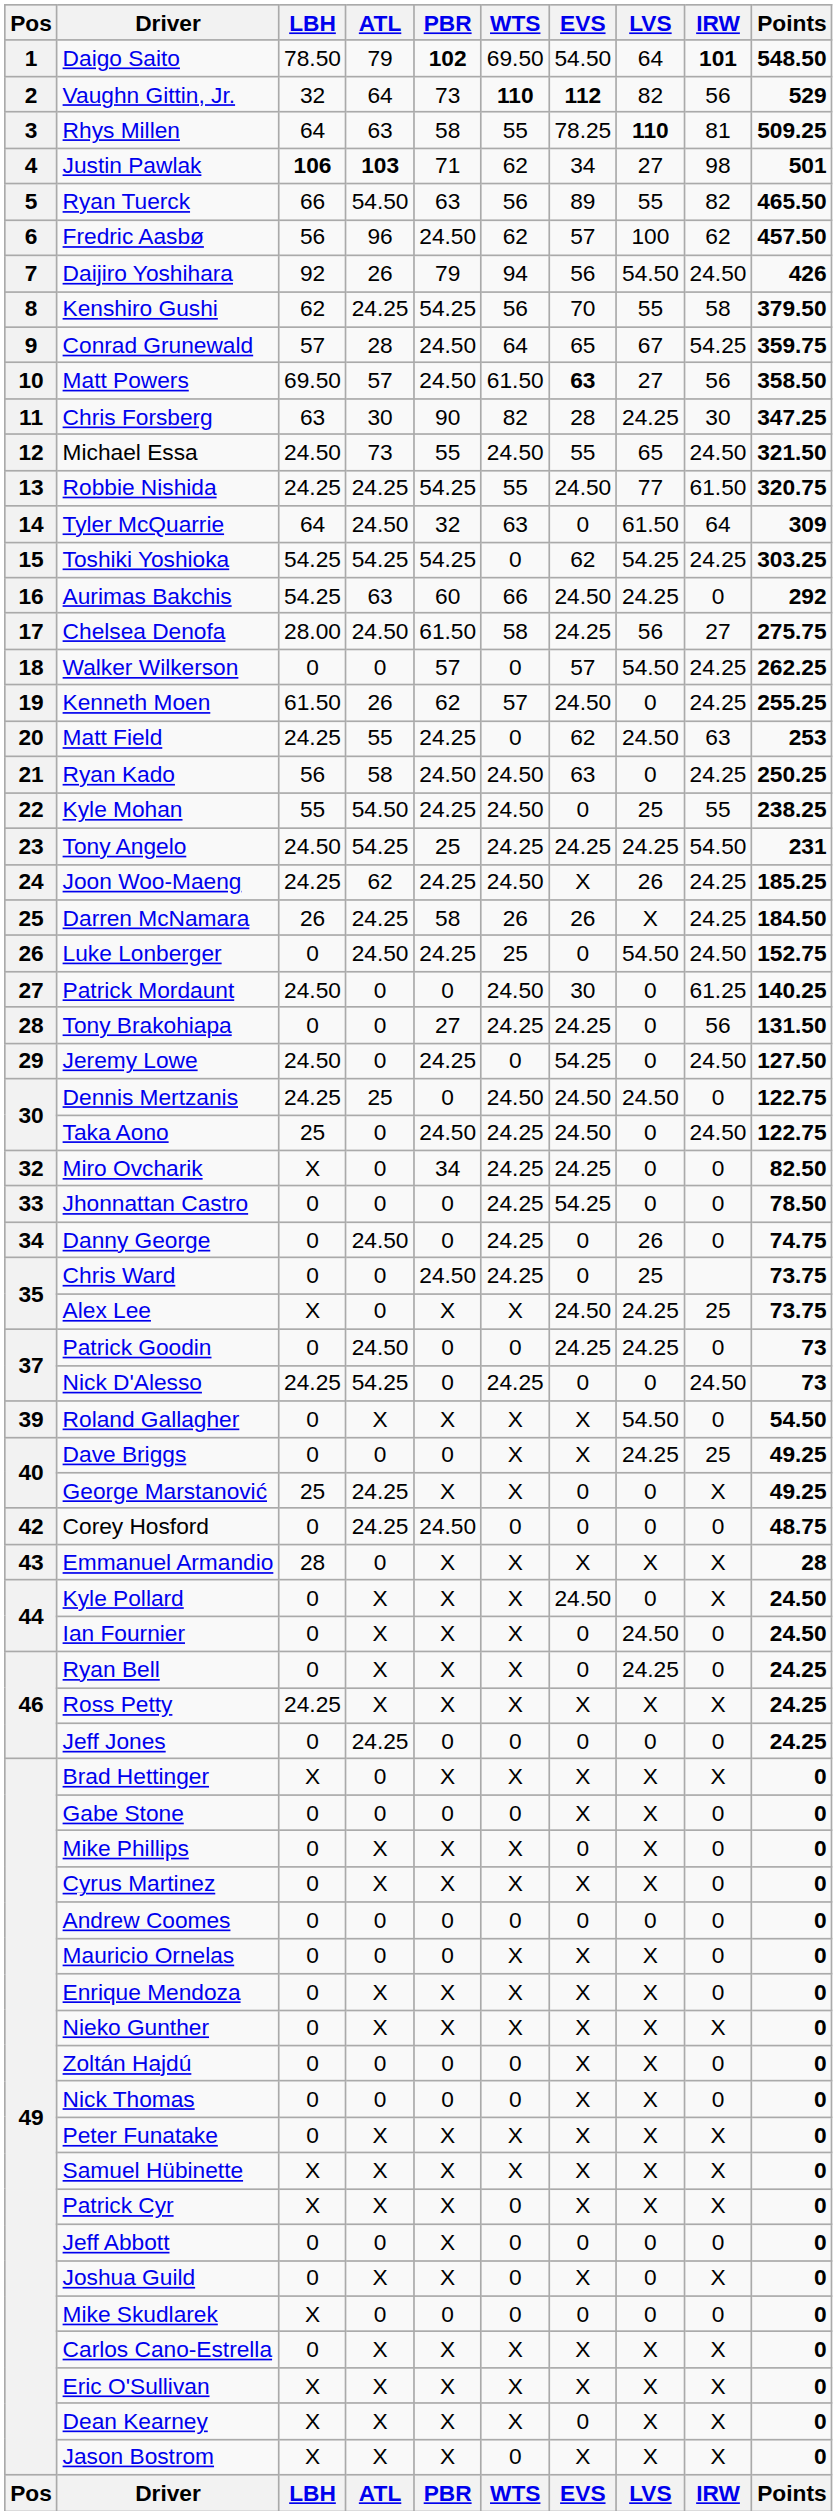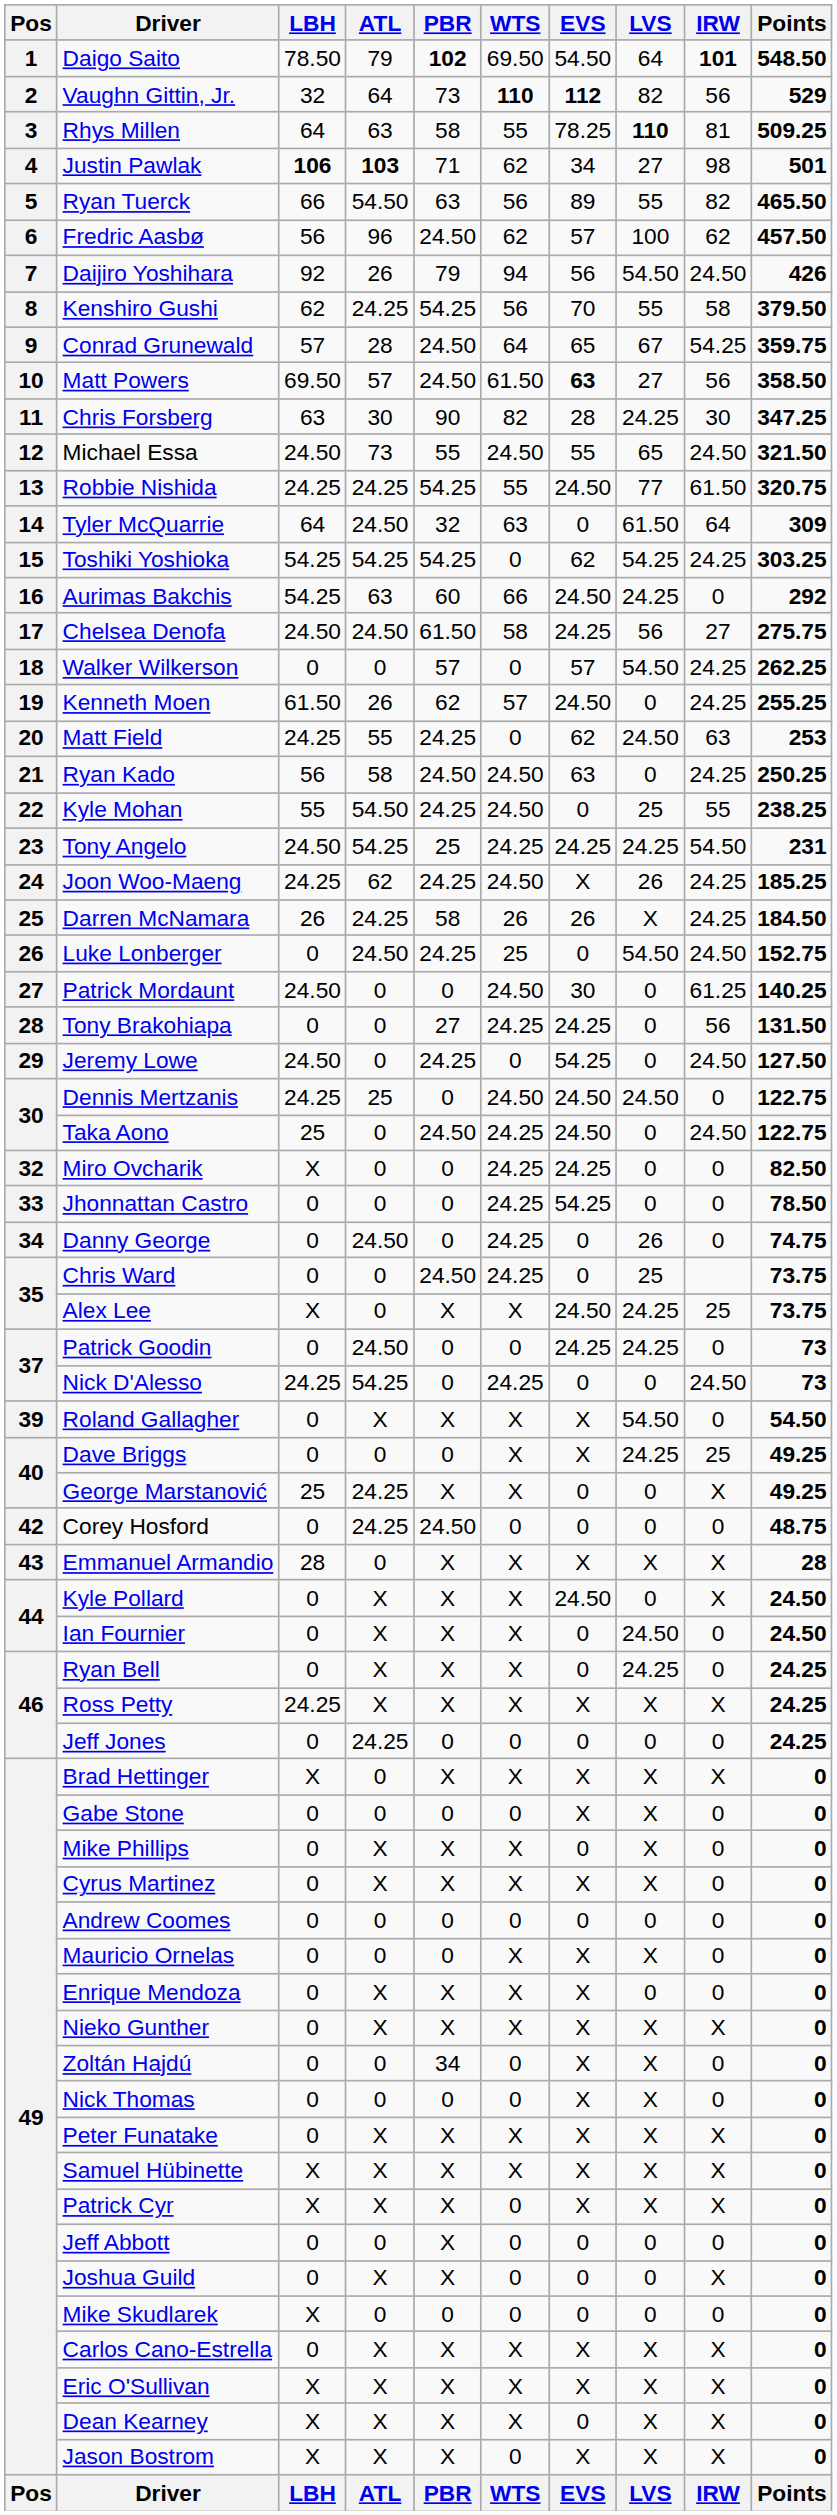 <table class="wikitable" style="font-size:85%; text-align:center">
 <tr style="background:#f9f9f9" valign="top">
 <th valign="middle">Pos</th>
 <th valign="middle">Driver</th>
 <th><a href='#'>LBH</a></th>
 <th><a href='#'>ATL</a></th>
 <th><a href='#'>PBR</a></th>
 <th><a href='#'>WTS</a></th>
 <th><a href='#'>EVS</a></th>
 <th><a href='#'>LVS</a></th>
 <th><a href='#'>IRW</a></th>
 <th valign="middle">Points</th>
 </tr>
 <tr>
 <th>1</th>
 <td align="left"> <a href='#'>Daigo Saito</a></td>
 <td>78.50</td>
 <td>79</td>
 <td><strong>102</strong></td>
 <td>69.50</td>
 <td>54.50</td>
 <td>64</td>
 <td><strong>101</strong></td>
 <td align="right"><strong>548.50</strong></td>
 </tr>
 <tr>
 <th>2</th>
 <td align="left"> <a href='#'>Vaughn Gittin, Jr.</a></td>
 <td>32</td>
 <td>64</td>
 <td>73</td>
 <td><strong>110</strong></td>
 <td><strong>112</strong></td>
 <td>82</td>
 <td>56</td>
 <td align="right"><strong>529</strong></td>
 </tr>
 <tr>
 <th>3</th>
 <td align="left"> <a href='#'>Rhys Millen</a></td>
 <td>64</td>
 <td>63</td>
 <td>58</td>
 <td>55</td>
 <td>78.25</td>
 <td><strong>110</strong></td>
 <td>81</td>
 <td align="right"><strong>509.25</strong></td>
 </tr>
 <tr>
 <th>4</th>
 <td align="left"> <a href='#'>Justin Pawlak</a></td>
 <td><strong>106</strong></td>
 <td><strong>103</strong></td>
 <td>71</td>
 <td>62</td>
 <td>34</td>
 <td>27</td>
 <td>98</td>
 <td align="right"><strong>501</strong></td>
 </tr>
 <tr>
 <th>5</th>
 <td align="left"> <a href='#'>Ryan Tuerck</a></td>
 <td>66</td>
 <td>54.50</td>
 <td>63</td>
 <td>56</td>
 <td>89</td>
 <td>55</td>
 <td>82</td>
 <td align="right"><strong>465.50</strong></td>
 </tr>
 <tr>
 <th>6</th>
 <td align="left"> <a href='#'>Fredric Aasbø</a></td>
 <td>56</td>
 <td>96</td>
 <td>24.50</td>
 <td>62</td>
 <td>57</td>
 <td>100</td>
 <td>62</td>
 <td align="right"><strong>457.50</strong></td>
 </tr>
 <tr>
 <th>7</th>
 <td align="left"> <a href='#'>Daijiro Yoshihara</a></td>
 <td>92</td>
 <td>26</td>
 <td>79</td>
 <td>94</td>
 <td>56</td>
 <td>54.50</td>
 <td>24.50</td>
 <td align="right"><strong>426</strong></td>
 </tr>
 <tr>
 <th>8</th>
 <td align="left"> <a href='#'>Kenshiro Gushi</a></td>
 <td>62</td>
 <td>24.25</td>
 <td>54.25</td>
 <td>56</td>
 <td>70</td>
 <td>55</td>
 <td>58</td>
 <td align="right"><strong>379.50</strong></td>
 </tr>
 <tr>
 <th>9</th>
 <td align="left"> <a href='#'>Conrad Grunewald</a></td>
 <td>57</td>
 <td>28</td>
 <td>24.50</td>
 <td>64</td>
 <td>65</td>
 <td>67</td>
 <td>54.25</td>
 <td align="right"><strong>359.75</strong></td>
 </tr>
 <tr>
 <th>10</th>
 <td align="left"> <a href='#'>Matt Powers</a></td>
 <td>69.50</td>
 <td>57</td>
 <td>24.50</td>
 <td>61.50</td>
 <td><strong>63</strong></td>
 <td>27</td>
 <td>56</td>
 <td align="right"><strong>358.50</strong></td>
 </tr>
 <tr>
 <th>11</th>
 <td align="left"> <a href='#'>Chris Forsberg</a></td>
 <td>63</td>
 <td>30</td>
 <td>90</td>
 <td>82</td>
 <td>28</td>
 <td>24.25</td>
 <td>30</td>
 <td align="right"><strong>347.25</strong></td>
 </tr>
 <tr>
 <th>12</th>
 <td align="left"> Michael Essa</td>
 <td>24.50</td>
 <td>73</td>
 <td>55</td>
 <td>24.50</td>
 <td>55</td>
 <td>65</td>
 <td>24.50</td>
 <td align="right"><strong>321.50</strong></td>
 </tr>
 <tr>
 <th>13</th>
 <td align="left"> <a href='#'>Robbie Nishida</a></td>
 <td>24.25</td>
 <td>24.25</td>
 <td>54.25</td>
 <td>55</td>
 <td>24.50</td>
 <td>77</td>
 <td>61.50</td>
 <td align="right"><strong>320.75</strong></td>
 </tr>
 <tr>
 <th>14</th>
 <td align="left"> <a href='#'>Tyler McQuarrie</a></td>
 <td>64</td>
 <td>24.50</td>
 <td>32</td>
 <td>63</td>
 <td>0</td>
 <td>61.50</td>
 <td>64</td>
 <td align="right"><strong>309</strong></td>
 </tr>
 <tr>
 <th>15</th>
 <td align="left"> <a href='#'>Toshiki Yoshioka</a></td>
 <td>54.25</td>
 <td>54.25</td>
 <td>54.25</td>
 <td>0</td>
 <td>62</td>
 <td>54.25</td>
 <td>24.25</td>
 <td align="right"><strong>303.25</strong></td>
 </tr>
 <tr>
 <th>16</th>
 <td align="left"> <a href='#'>Aurimas Bakchis</a></td>
 <td>54.25</td>
 <td>63</td>
 <td>60</td>
 <td>66</td>
 <td>24.50</td>
 <td>24.25</td>
 <td>0</td>
 <td align="right"><strong>292</strong></td>
 </tr>
 <tr>
 <th>17</th>
 <td align="left"> <a href='#'>Chelsea Denofa</a></td>
-<td>28.00</td>
+<td>24.50</td>
 <td>24.50</td>
 <td>61.50</td>
 <td>58</td>
 <td>24.25</td>
 <td>56</td>
 <td>27</td>
 <td align="right"><strong>275.75</strong></td>
 </tr>
 <tr>
 <th>18</th>
 <td align="left"> <a href='#'>Walker Wilkerson</a></td>
 <td>0</td>
 <td>0</td>
 <td>57</td>
 <td>0</td>
 <td>57</td>
 <td>54.50</td>
 <td>24.25</td>
 <td align="right"><strong>262.25</strong></td>
 </tr>
 <tr>
 <th>19</th>
 <td align="left"> <a href='#'>Kenneth Moen</a></td>
 <td>61.50</td>
 <td>26</td>
 <td>62</td>
 <td>57</td>
 <td>24.50</td>
 <td>0</td>
 <td>24.25</td>
 <td align="right"><strong>255.25</strong></td>
 </tr>
 <tr>
 <th>20</th>
 <td align="left"> <a href='#'>Matt Field</a></td>
 <td>24.25</td>
 <td>55</td>
 <td>24.25</td>
 <td>0</td>
 <td>62</td>
 <td>24.50</td>
 <td>63</td>
 <td align="right"><strong>253</strong></td>
 </tr>
 <tr>
 <th>21</th>
 <td align="left"> <a href='#'>Ryan Kado</a></td>
 <td>56</td>
 <td>58</td>
 <td>24.50</td>
 <td>24.50</td>
 <td>63</td>
 <td>0</td>
 <td>24.25</td>
 <td align="right"><strong>250.25</strong></td>
 </tr>
 <tr>
 <th>22</th>
 <td align="left"> <a href='#'>Kyle Mohan</a></td>
 <td>55</td>
 <td>54.50</td>
 <td>24.25</td>
 <td>24.50</td>
 <td>0</td>
 <td>25</td>
 <td>55</td>
 <td align="right"><strong>238.25</strong></td>
 </tr>
 <tr>
 <th>23</th>
 <td align="left"> <a href='#'>Tony Angelo</a></td>
 <td>24.50</td>
 <td>54.25</td>
 <td>25</td>
 <td>24.25</td>
 <td>24.25</td>
 <td>24.25</td>
 <td>54.50</td>
 <td align="right"><strong>231</strong></td>
 </tr>
 <tr>
 <th>24</th>
 <td align="left"> <a href='#'>Joon Woo-Maeng</a></td>
 <td>24.25</td>
 <td>62</td>
 <td>24.25</td>
 <td>24.50</td>
 <td>X</td>
 <td>26</td>
 <td>24.25</td>
 <td align="right"><strong>185.25</strong></td>
 </tr>
 <tr>
 <th>25</th>
 <td align="left"> <a href='#'>Darren McNamara</a></td>
 <td>26</td>
 <td>24.25</td>
 <td>58</td>
 <td>26</td>
 <td>26</td>
 <td>X</td>
 <td>24.25</td>
 <td align="right"><strong>184.50</strong></td>
 </tr>
 <tr>
 <th>26</th>
 <td align="left"> <a href='#'>Luke Lonberger</a></td>
 <td>0</td>
 <td>24.50</td>
 <td>24.25</td>
 <td>25</td>
 <td>0</td>
 <td>54.50</td>
 <td>24.50</td>
 <td align="right"><strong>152.75</strong></td>
 </tr>
 <tr>
 <th>27</th>
 <td align="left"> <a href='#'>Patrick Mordaunt</a></td>
 <td>24.50</td>
 <td>0</td>
 <td>0</td>
 <td>24.50</td>
 <td>30</td>
 <td>0</td>
 <td>61.25</td>
 <td align="right"><strong>140.25</strong></td>
 </tr>
 <tr>
 <th>28</th>
 <td align="left"> <a href='#'>Tony Brakohiapa</a></td>
 <td>0</td>
 <td>0</td>
 <td>27</td>
 <td>24.25</td>
 <td>24.25</td>
 <td>0</td>
 <td>56</td>
 <td align="right"><strong>131.50</strong></td>
 </tr>
 <tr>
 <th>29</th>
 <td align="left"> <a href='#'>Jeremy Lowe</a></td>
 <td>24.50</td>
 <td>0</td>
 <td>24.25</td>
 <td>0</td>
 <td>54.25</td>
 <td>0</td>
 <td>24.50</td>
 <td align="right"><strong>127.50</strong></td>
 </tr>
 <tr>
 <th rowspan=2>30</th>
 <td align="left"> <a href='#'>Dennis Mertzanis</a></td>
 <td>24.25</td>
 <td>25</td>
 <td>0</td>
 <td>24.50</td>
 <td>24.50</td>
 <td>24.50</td>
 <td>0</td>
 <td align="right"><strong>122.75</strong></td>
 </tr>
 <tr>
 <td align="left"> <a href='#'>Taka Aono</a></td>
 <td>25</td>
 <td>0</td>
 <td>24.50</td>
 <td>24.25</td>
 <td>24.50</td>
 <td>0</td>
 <td>24.50</td>
 <td align="right"><strong>122.75</strong></td>
 </tr>
 <tr>
 <th>32</th>
 <td align="left"> <a href='#'>Miro Ovcharik</a></td>
 <td>X</td>
 <td>0</td>
-<td>34</td>
+<td>0</td>
 <td>24.25</td>
 <td>24.25</td>
 <td>0</td>
 <td>0</td>
 <td align="right"><strong>82.50</strong></td>
 </tr>
 <tr>
 <th>33</th>
 <td align="left"> <a href='#'>Jhonnattan Castro</a></td>
 <td>0</td>
 <td>0</td>
 <td>0</td>
 <td>24.25</td>
 <td>54.25</td>
 <td>0</td>
 <td>0</td>
 <td align="right"><strong>78.50</strong></td>
 </tr>
 <tr>
 <th>34</th>
 <td align="left"> <a href='#'>Danny George</a></td>
 <td>0</td>
 <td>24.50</td>
 <td>0</td>
 <td>24.25</td>
 <td>0</td>
 <td>26</td>
 <td>0</td>
 <td align="right"><strong>74.75</strong></td>
 </tr>
 <tr>
 <th rowspan=2>35</th>
 <td align="left"> <a href='#'>Chris Ward</a></td>
 <td>0</td>
 <td>0</td>
 <td>24.50</td>
 <td>24.25</td>
 <td>0</td>
 <td>25</td>
 <td></td>
 <td align="right"><strong>73.75</strong></td>
 </tr>
 <tr>
 <td align="left"> <a href='#'>Alex Lee</a></td>
 <td>X</td>
 <td>0</td>
 <td>X</td>
 <td>X</td>
 <td>24.50</td>
 <td>24.25</td>
 <td>25</td>
 <td align="right"><strong>73.75</strong></td>
 </tr>
 <tr>
 <th rowspan=2>37</th>
 <td align="left"> <a href='#'>Patrick Goodin</a></td>
 <td>0</td>
 <td>24.50</td>
 <td>0</td>
 <td>0</td>
 <td>24.25</td>
 <td>24.25</td>
 <td>0</td>
 <td align="right"><strong>73</strong></td>
 </tr>
 <tr>
 <td align="left"> <a href='#'>Nick D'Alesso</a></td>
 <td>24.25</td>
 <td>54.25</td>
 <td>0</td>
 <td>24.25</td>
 <td>0</td>
 <td>0</td>
 <td>24.50</td>
 <td align="right"><strong>73</strong></td>
 </tr>
 <tr>
 <th>39</th>
 <td align="left"> <a href='#'>Roland Gallagher</a></td>
 <td>0</td>
 <td>X</td>
 <td>X</td>
 <td>X</td>
 <td>X</td>
 <td>54.50</td>
 <td>0</td>
 <td align="right"><strong>54.50</strong></td>
 </tr>
 <tr>
 <th rowspan=2>40</th>
 <td align="left"> <a href='#'>Dave Briggs</a></td>
 <td>0</td>
 <td>0</td>
 <td>0</td>
 <td>X</td>
 <td>X</td>
 <td>24.25</td>
 <td>25</td>
 <td align="right"><strong>49.25</strong></td>
 </tr>
 <tr>
 <td align="left"> <a href='#'>George Marstanović</a></td>
 <td>25</td>
 <td>24.25</td>
 <td>X</td>
 <td>X</td>
 <td>0</td>
 <td>0</td>
 <td>X</td>
 <td align="right"><strong>49.25</strong></td>
 </tr>
 <tr>
 <th>42</th>
 <td align="left"> Corey Hosford</td>
 <td>0</td>
 <td>24.25</td>
 <td>24.50</td>
 <td>0</td>
 <td>0</td>
 <td>0</td>
 <td>0</td>
 <td align="right"><strong>48.75</strong></td>
 </tr>
 <tr>
 <th>43</th>
 <td align="left"> <a href='#'>Emmanuel Armandio</a></td>
 <td>28</td>
 <td>0</td>
 <td>X</td>
 <td>X</td>
 <td>X</td>
 <td>X</td>
 <td>X</td>
 <td align="right"><strong>28</strong></td>
 </tr>
 <tr>
 <th rowspan=2>44</th>
 <td align="left"> <a href='#'>Kyle Pollard</a></td>
 <td>0</td>
 <td>X</td>
 <td>X</td>
 <td>X</td>
 <td>24.50</td>
 <td>0</td>
 <td>X</td>
 <td align="right"><strong>24.50</strong></td>
 </tr>
 <tr>
 <td align="left"> <a href='#'>Ian Fournier</a></td>
 <td>0</td>
 <td>X</td>
 <td>X</td>
 <td>X</td>
 <td>0</td>
 <td>24.50</td>
 <td>0</td>
 <td align="right"><strong>24.50</strong></td>
 </tr>
 <tr>
 <th rowspan=3>46</th>
 <td align="left"> <a href='#'>Ryan Bell</a></td>
 <td>0</td>
 <td>X</td>
 <td>X</td>
 <td>X</td>
 <td>0</td>
 <td>24.25</td>
 <td>0</td>
 <td align="right"><strong>24.25</strong></td>
 </tr>
 <tr>
 <td align="left"> <a href='#'>Ross Petty</a></td>
 <td>24.25</td>
 <td>X</td>
 <td>X</td>
 <td>X</td>
 <td>X</td>
 <td>X</td>
 <td>X</td>
 <td align="right"><strong>24.25</strong></td>
 </tr>
 <tr>
 <td align="left"> <a href='#'>Jeff Jones</a></td>
 <td>0</td>
 <td>24.25</td>
 <td>0</td>
 <td>0</td>
 <td>0</td>
 <td>0</td>
 <td>0</td>
 <td align="right"><strong>24.25</strong></td>
 </tr>
 <tr>
 <th rowspan=20>49</th>
 <td align="left"> <a href='#'>Brad Hettinger</a></td>
 <td>X</td>
 <td>0</td>
 <td>X</td>
 <td>X</td>
 <td>X</td>
 <td>X</td>
 <td>X</td>
 <td align="right"><strong>0</strong></td>
 </tr>
 <tr>
 <td align="left"> <a href='#'>Gabe Stone</a></td>
 <td>0</td>
 <td>0</td>
 <td>0</td>
 <td>0</td>
 <td>X</td>
 <td>X</td>
 <td>0</td>
 <td align="right"><strong>0</strong></td>
 </tr>
 <tr>
 <td align="left"> <a href='#'>Mike Phillips</a></td>
 <td>0</td>
 <td>X</td>
 <td>X</td>
 <td>X</td>
 <td>0</td>
 <td>X</td>
 <td>0</td>
 <td align="right"><strong>0</strong></td>
 </tr>
 <tr>
 <td align="left"> <a href='#'>Cyrus Martinez</a></td>
 <td>0</td>
 <td>X</td>
 <td>X</td>
 <td>X</td>
 <td>X</td>
 <td>X</td>
 <td>0</td>
 <td align="right"><strong>0</strong></td>
 </tr>
 <tr>
 <td align="left"> <a href='#'>Andrew Coomes</a></td>
 <td>0</td>
 <td>0</td>
 <td>0</td>
 <td>0</td>
 <td>0</td>
 <td>0</td>
 <td>0</td>
 <td align="right"><strong>0</strong></td>
 </tr>
 <tr>
 <td align="left"> <a href='#'>Mauricio Ornelas</a></td>
 <td>0</td>
 <td>0</td>
 <td>0</td>
 <td>X</td>
 <td>X</td>
 <td>X</td>
 <td>0</td>
 <td align="right"><strong>0</strong></td>
 </tr>
 <tr>
 <td align="left"> <a href='#'>Enrique Mendoza</a></td>
 <td>0</td>
 <td>X</td>
 <td>X</td>
 <td>X</td>
 <td>X</td>
-<td>X</td>
+<td>0</td>
 <td>0</td>
 <td align="right"><strong>0</strong></td>
 </tr>
 <tr>
 <td align="left"> <a href='#'>Nieko Gunther</a></td>
 <td>0</td>
 <td>X</td>
 <td>X</td>
 <td>X</td>
 <td>X</td>
 <td>X</td>
 <td>X</td>
 <td align="right"><strong>0</strong></td>
 </tr>
 <tr>
 <td align="left"> <a href='#'>Zoltán Hajdú</a></td>
 <td>0</td>
 <td>0</td>
-<td>0</td>
+<td>34</td>
 <td>0</td>
 <td>X</td>
 <td>X</td>
 <td>0</td>
 <td align="right"><strong>0</strong></td>
 </tr>
 <tr>
 <td align="left"> <a href='#'>Nick Thomas</a></td>
 <td>0</td>
 <td>0</td>
 <td>0</td>
 <td>0</td>
 <td>X</td>
 <td>X</td>
 <td>0</td>
 <td align="right"><strong>0</strong></td>
 </tr>
 <tr>
 <td align="left"> <a href='#'>Peter Funatake</a></td>
 <td>0</td>
 <td>X</td>
 <td>X</td>
 <td>X</td>
 <td>X</td>
 <td>X</td>
 <td>X</td>
 <td align="right"><strong>0</strong></td>
 </tr>
 <tr>
 <td align="left"> <a href='#'>Samuel Hübinette</a></td>
 <td>X</td>
 <td>X</td>
 <td>X</td>
 <td>X</td>
 <td>X</td>
 <td>X</td>
 <td>X</td>
 <td align="right"><strong>0</strong></td>
 </tr>
 <tr>
 <td align="left"> <a href='#'>Patrick Cyr</a></td>
 <td>X</td>
 <td>X</td>
 <td>X</td>
 <td>0</td>
 <td>X</td>
 <td>X</td>
 <td>X</td>
 <td align="right"><strong>0</strong></td>
 </tr>
 <tr>
 <td align="left"> <a href='#'>Jeff Abbott</a></td>
 <td>0</td>
 <td>0</td>
 <td>X</td>
 <td>0</td>
 <td>0</td>
 <td>0</td>
 <td>0</td>
 <td align="right"><strong>0</strong></td>
 </tr>
 <tr>
 <td align="left"> <a href='#'>Joshua Guild</a></td>
 <td>0</td>
 <td>X</td>
 <td>X</td>
 <td>0</td>
-<td>X</td>
+<td>0</td>
 <td>0</td>
 <td>X</td>
 <td align="right"><strong>0</strong></td>
 </tr>
 <tr>
 <td align="left"> <a href='#'>Mike Skudlarek</a></td>
 <td>X</td>
 <td>0</td>
 <td>0</td>
 <td>0</td>
 <td>0</td>
 <td>0</td>
 <td>0</td>
 <td align="right"><strong>0</strong></td>
 </tr>
 <tr>
 <td align="left"> <a href='#'>Carlos Cano-Estrella</a></td>
 <td>0</td>
 <td>X</td>
 <td>X</td>
 <td>X</td>
 <td>X</td>
 <td>X</td>
 <td>X</td>
 <td align="right"><strong>0</strong></td>
 </tr>
 <tr>
 <td align="left"> <a href='#'>Eric O'Sullivan</a></td>
 <td>X</td>
 <td>X</td>
 <td>X</td>
 <td>X</td>
 <td>X</td>
 <td>X</td>
 <td>X</td>
 <td align="right"><strong>0</strong></td>
 </tr>
 <tr>
 <td align="left"> <a href='#'>Dean Kearney</a></td>
 <td>X</td>
 <td>X</td>
 <td>X</td>
 <td>X</td>
 <td>0</td>
 <td>X</td>
 <td>X</td>
 <td align="right"><strong>0</strong></td>
 </tr>
 <tr>
 <td align="left"> <a href='#'>Jason Bostrom</a></td>
 <td>X</td>
 <td>X</td>
 <td>X</td>
 <td>0</td>
 <td>X</td>
 <td>X</td>
 <td>X</td>
 <td align="right"><strong>0</strong></td>
 </tr>
 <tr style="background:#f9f9f9" valign="top">
 <th valign="middle">Pos</th>
 <th valign="middle">Driver</th>
 <th><a href='#'>LBH</a></th>
 <th><a href='#'>ATL</a></th>
 <th><a href='#'>PBR</a></th>
 <th><a href='#'>WTS</a></th>
 <th><a href='#'>EVS</a></th>
 <th><a href='#'>LVS</a></th>
 <th><a href='#'>IRW</a></th>
 <th valign="middle">Points</th>
 </tr>
 </table>
